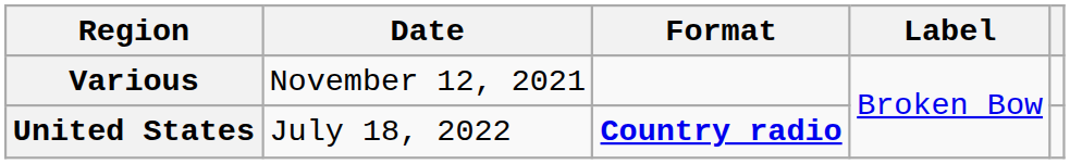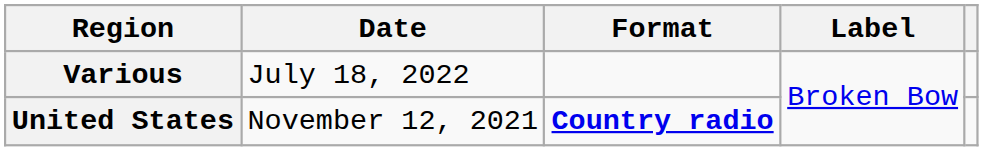 <table class="wikitable plainrowheaders">
 <tr>
 <th scope="col">Region</th>
 <th scope="col">Date</th>
 <th scope="col">Format</th>
 <th scope="col">Label</th>
 <th scope="col"></th>
 </tr>
 <tr>
 <th scope="row">Various</th>
-<td>November 12, 2021</td>
+<td>July 18, 2022</td>
 <td></td>
 <td rowspan="2"><a href='#'>Broken Bow</a></td>
 <td></td>
 </tr>
 <tr>
 <th scope="row">United States</th>
-<td>July 18, 2022</td>
+<td>November 12, 2021</td>
 <td><strong><a href='#'>Country radio</a></strong></td>
 <td></td>
 </tr>
 </table>
